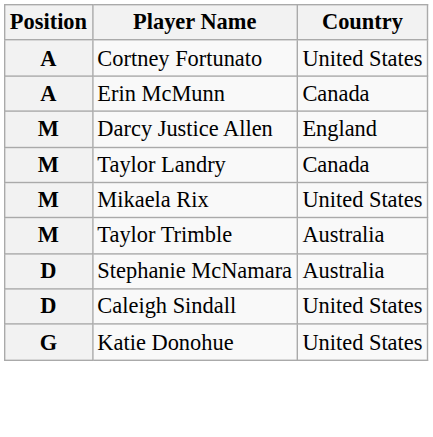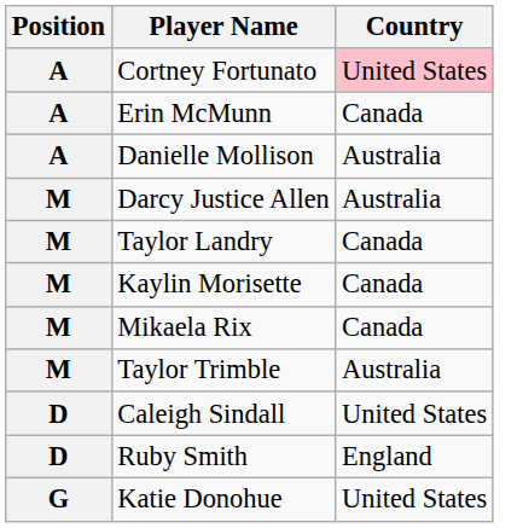 <table class="wikitable">
 <tr>
 <th>Position</th>
 <th>Player Name</th>
 <th>Country</th>
 </tr>
 <tr>
 <th>A</th>
 <td>Cortney Fortunato</td>
-<td> United States</td>
+<td style="background: pink;"> United States</td>
 </tr>
 <tr>
 <th>A</th>
 <td>Erin McMunn</td>
 <td> Canada</td>
 </tr>
 <tr>
+<th>A</th>
+<td>Danielle Mollison</td>
+<td> Australia</td>
+</tr>
+<tr>
 <th>M</th>
 <td>Darcy Justice Allen</td>
-<td> England</td>
+<td> Australia</td>
 </tr>
 <tr>
 <th>M</th>
 <td>Taylor Landry</td>
 <td> Canada</td>
 </tr>
 <tr>
 <th>M</th>
+<td>Kaylin Morisette</td>
+<td> Canada</td>
+</tr>
+<tr>
+<th>M</th>
 <td>Mikaela Rix</td>
-<td> United States</td>
+<td> Canada</td>
 </tr>
 <tr>
 <th>M</th>
 <td>Taylor Trimble</td>
 <td> Australia</td>
 </tr>
 <tr>
 <th>D</th>
-<td>Stephanie McNamara</td>
-<td> Australia</td>
+<td>Caleigh Sindall</td>
+<td> United States</td>
 </tr>
 <tr>
 <th>D</th>
-<td>Caleigh Sindall</td>
-<td> United States</td>
+<td>Ruby Smith</td>
+<td> England</td>
 </tr>
 <tr>
 <th>G</th>
 <td>Katie Donohue</td>
 <td> United States</td>
 </tr>
 </table>
